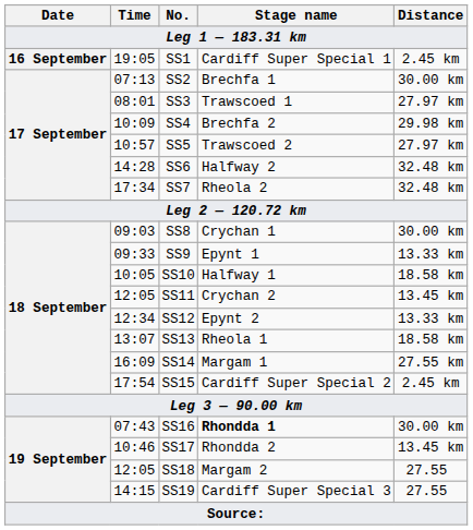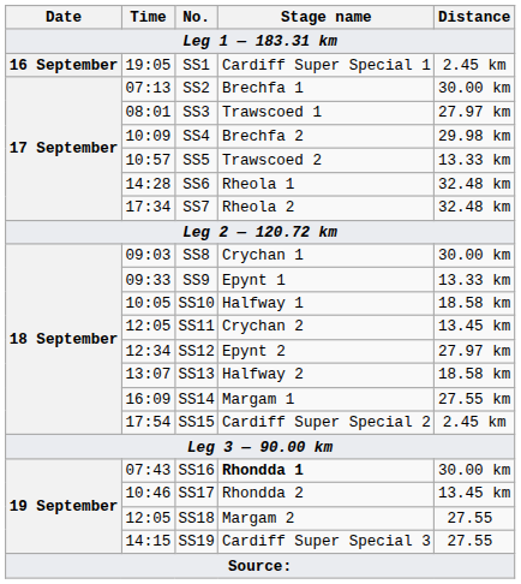 <table class="wikitable" style="font-size: 85%;">
 <tr>
 <th>Date</th>
 <th>Time</th>
 <th>No.</th>
 <th>Stage name</th>
 <th>Distance</th>
 </tr>
 <tr>
 <td style="background-color:#EAECF0; text-align:center" colspan="5"><strong><em>Leg 1 — 183.31 km</em></strong></td>
 </tr>
 <tr>
 <th rowspan="1">16 September</th>
 <td align="center">19:05</td>
 <td align="center">SS1</td>
 <td>Cardiff Super Special 1</td>
 <td align="center">2.45 km</td>
 </tr>
 <tr>
 <th rowspan="6">17 September</th>
 <td align="center">07:13</td>
 <td align="center">SS2</td>
 <td>Brechfa 1</td>
 <td align="center">30.00 km</td>
 </tr>
 <tr>
 <td align="center">08:01</td>
 <td align="center">SS3</td>
 <td>Trawscoed 1</td>
 <td align="center">27.97 km</td>
 </tr>
 <tr>
 <td align="center">10:09</td>
 <td align="center">SS4</td>
 <td>Brechfa 2</td>
 <td align="center">29.98 km</td>
 </tr>
 <tr>
 <td align="center">10:57</td>
 <td align="center">SS5</td>
 <td>Trawscoed 2</td>
-<td align="center">27.97 km</td>
+<td align="center">13.33 km</td>
 </tr>
 <tr>
 <td align="center">14:28</td>
 <td align="center">SS6</td>
-<td>Halfway 2</td>
+<td>Rheola 1</td>
 <td align="center">32.48 km</td>
 </tr>
 <tr>
 <td align="center">17:34</td>
 <td align="center">SS7</td>
 <td>Rheola 2</td>
 <td align="center">32.48 km</td>
 </tr>
 <tr>
 <td style="background-color:#EAECF0; text-align:center" colspan="5"><strong><em>Leg 2 — 120.72 km</em></strong></td>
 </tr>
 <tr>
 <th rowspan="8">18 September</th>
 <td align="center">09:03</td>
 <td align="center">SS8</td>
 <td>Crychan 1</td>
 <td align="center">30.00 km</td>
 </tr>
 <tr>
 <td align="center">09:33</td>
 <td align="center">SS9</td>
 <td>Epynt 1</td>
 <td align="center">13.33 km</td>
 </tr>
 <tr>
 <td align="center">10:05</td>
 <td align="center">SS10</td>
 <td>Halfway 1</td>
 <td align="center">18.58 km</td>
 </tr>
 <tr>
 <td align="center">12:05</td>
 <td align="center">SS11</td>
 <td>Crychan 2</td>
 <td align="center">13.45 km</td>
 </tr>
 <tr>
 <td align="center">12:34</td>
 <td align="center">SS12</td>
 <td>Epynt 2</td>
-<td align="center">13.33 km</td>
+<td align="center">27.97 km</td>
 </tr>
 <tr>
 <td align="center">13:07</td>
 <td align="center">SS13</td>
-<td>Rheola 1</td>
+<td>Halfway 2</td>
 <td align="center">18.58 km</td>
 </tr>
 <tr>
 <td align="center">16:09</td>
 <td align="center">SS14</td>
 <td>Margam 1</td>
 <td align="center">27.55 km</td>
 </tr>
 <tr>
 <td align="center">17:54</td>
 <td align="center">SS15</td>
 <td>Cardiff Super Special 2</td>
 <td align="center">2.45 km</td>
 </tr>
 <tr>
 <td style="background-color:#EAECF0; text-align:center" colspan="5"><strong><em>Leg 3 — 90.00 km</em></strong></td>
 </tr>
 <tr>
 <th rowspan="4">19 September</th>
 <td align="center">07:43</td>
 <td align="center">SS16</td>
 <td><strong>Rhondda 1</strong></td>
 <td align="center">30.00 km</td>
 </tr>
 <tr>
 <td align="center">10:46</td>
 <td align="center">SS17</td>
 <td>Rhondda 2</td>
 <td align="center">13.45 km</td>
 </tr>
 <tr>
 <td align="center">12:05</td>
 <td align="center">SS18</td>
 <td>Margam 2</td>
 <td align="center">27.55 </td>
 </tr>
 <tr>
 <td align="center">14:15</td>
 <td align="center">SS19</td>
 <td>Cardiff Super Special 3</td>
 <td align="center">27.55 </td>
 </tr>
 <tr>
 <td style="background-color:#EAECF0; text-align:center" colspan="5"><strong>Source:</strong></td>
 </tr>
 </table>
